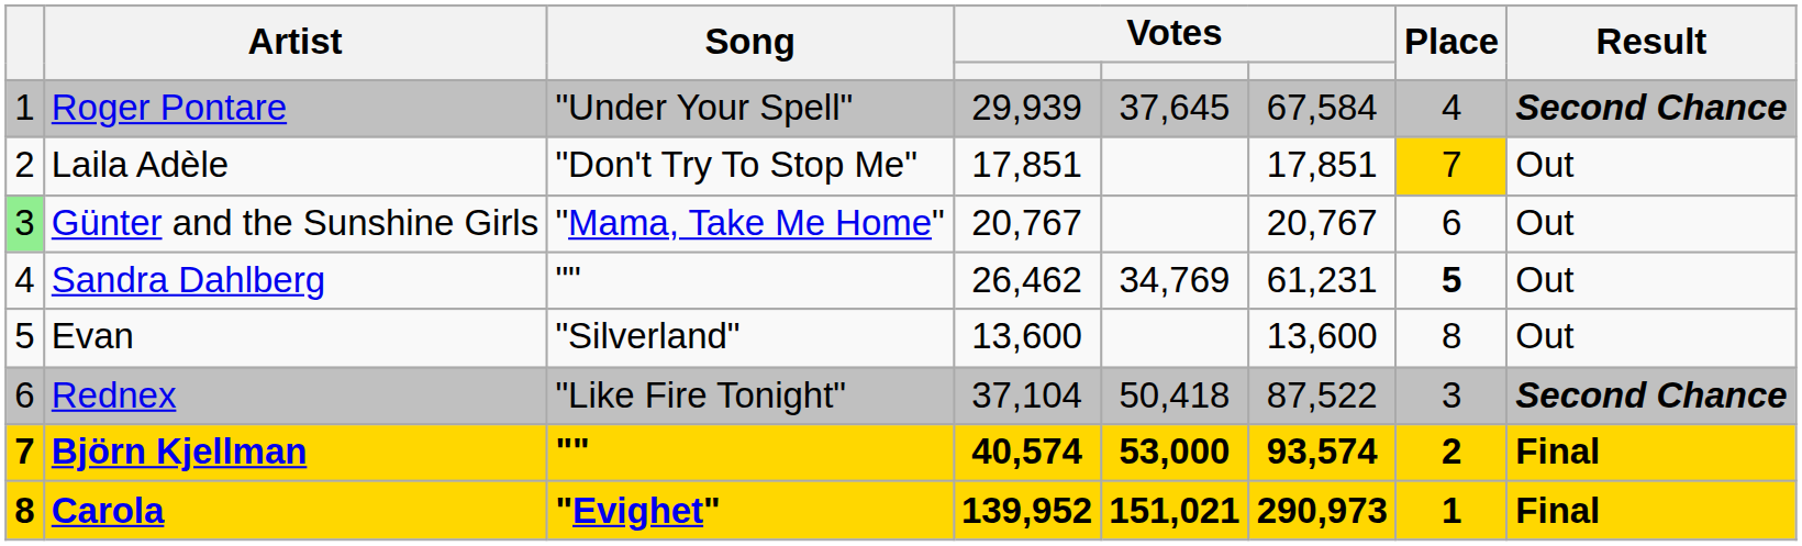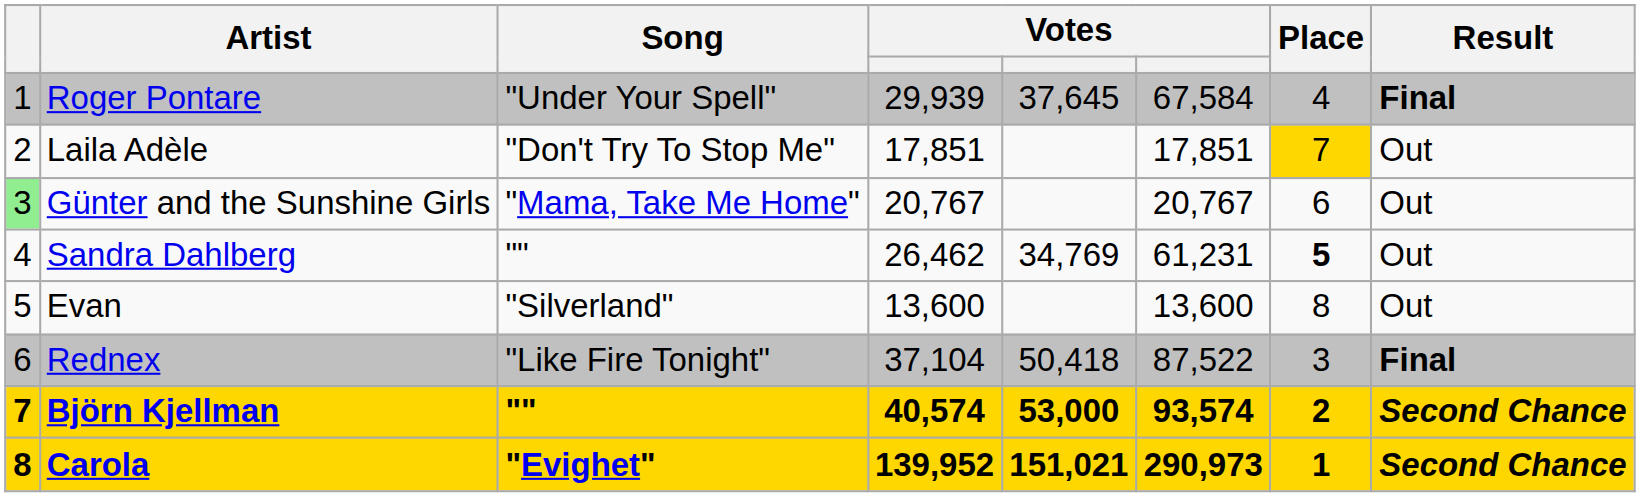 <table class="sortable wikitable" style="margin: 1em auto 1em auto; text-align:center;">
 <tr>
 <th rowspan="2"></th>
 <th rowspan="2">Artist</th>
 <th rowspan="2">Song</th>
 <th colspan="3">Votes</th>
 <th rowspan="2">Place</th>
 <th rowspan="2" class="unsortable">Result</th>
 </tr>
 <tr>
 <th></th>
 <th></th>
 <th></th>
 </tr>
 <tr style="background:silver;">
 <td>1</td>
 <td align="left"><a href='#'>Roger Pontare</a></td>
 <td align="left">"Under Your Spell"</td>
 <td>29,939</td>
 <td>37,645</td>
 <td>67,584</td>
 <td>4</td>
-<td align="left"><strong><em>Second Chance</em></strong></td>
+<td align="left"><strong>Final</strong></td>
 </tr>
 <tr>
 <td>2</td>
 <td align="left">Laila Adèle</td>
 <td align="left">"Don't Try To Stop Me"</td>
 <td>17,851</td>
 <td></td>
 <td>17,851</td>
 <td style="background: gold;">7</td>
 <td align="left">Out</td>
 </tr>
 <tr>
 <td style="background: lightgreen;">3</td>
 <td align="left"><a href='#'>Günter</a> and the Sunshine Girls</td>
 <td align="left">"<a href='#'>Mama, Take Me Home</a>"</td>
 <td>20,767</td>
 <td></td>
 <td>20,767</td>
 <td>6</td>
 <td align="left">Out</td>
 </tr>
 <tr>
 <td>4</td>
 <td align="left"><a href='#'>Sandra Dahlberg</a></td>
 <td align="left">""</td>
 <td>26,462</td>
 <td>34,769</td>
 <td>61,231</td>
 <td><strong>5</strong></td>
 <td align="left">Out</td>
 </tr>
 <tr>
 <td>5</td>
 <td align="left">Evan</td>
 <td align="left">"Silverland"</td>
 <td>13,600</td>
 <td></td>
 <td>13,600</td>
 <td>8</td>
 <td align="left">Out</td>
 </tr>
 <tr style="background:silver;">
 <td>6</td>
 <td align="left"><a href='#'>Rednex</a></td>
 <td align="left">"Like Fire Tonight"</td>
 <td>37,104</td>
 <td>50,418</td>
 <td>87,522</td>
 <td>3</td>
-<td align="left"><strong><em>Second Chance</em></strong></td>
+<td align="left"><strong>Final</strong></td>
 </tr>
 <tr style="background:gold;">
 <td><strong>7</strong></td>
 <td align="left"><strong><a href='#'>Björn Kjellman</a></strong></td>
 <td align="left"><strong>""</strong></td>
 <td><strong>40,574</strong></td>
 <td><strong>53,000</strong></td>
 <td><strong>93,574</strong></td>
 <td><strong>2</strong></td>
-<td align="left"><strong>Final</strong></td>
+<td align="left"><strong><em>Second Chance</em></strong></td>
 </tr>
 <tr style="background:gold;">
 <td><strong>8</strong></td>
 <td align="left"><strong><a href='#'>Carola</a></strong></td>
 <td align="left"><strong>"<a href='#'><span>Evighet</span></a>"</strong></td>
 <td><strong>139,952</strong></td>
 <td><strong>151,021</strong></td>
 <td><strong>290,973</strong></td>
 <td><strong>1</strong></td>
-<td align="left"><strong>Final</strong></td>
+<td align="left"><strong><em>Second Chance</em></strong></td>
 </tr>
 </table>
